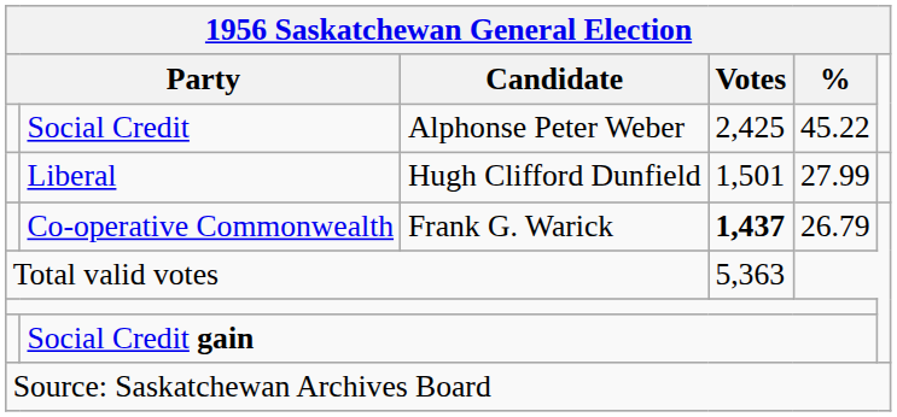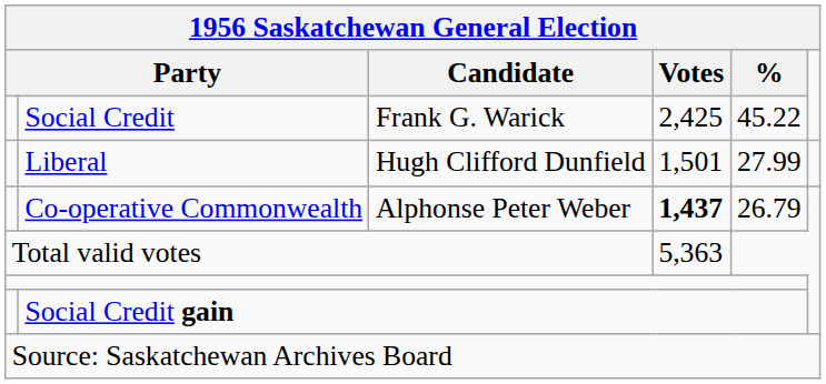 <table class="wikitable mw-collapsible">
 <tr>
 <th colspan="8"><a href='#'>1956 Saskatchewan General Election</a></th>
 </tr>
 <tr>
 <th colspan="2">Party</th>
 <th>Candidate</th>
 <th>Votes</th>
 <th>%</th>
 </tr>
 <tr>
 <td></td>
 <td><a href='#'>Social Credit</a></td>
-<td>Alphonse Peter Weber</td>
+<td>Frank G. Warick</td>
 <td>2,425</td>
 <td>45.22</td>
 </tr>
 <tr>
 <td></td>
 <td><a href='#'>Liberal</a></td>
 <td>Hugh Clifford Dunfield</td>
 <td>1,501</td>
 <td>27.99</td>
 <td></td>
 </tr>
 <tr>
 <td></td>
 <td><a href='#'>Co-operative Commonwealth</a></td>
-<td>Frank G. Warick</td>
+<td>Alphonse Peter Weber</td>
 <td><strong>1,437</strong></td>
 <td>26.79</td>
 </tr>
 <tr>
 <td colspan="3">Total valid votes</td>
 <td>5,363</td>
 </tr>
 <tr>
 <td colspan="5"></td>
 </tr>
 <tr>
 <td></td>
 <td colspan="4"><a href='#'>Social Credit</a> <strong>gain</strong></td>
 </tr>
 <tr>
 <td colspan="6">Source: Saskatchewan Archives Board </td>
 </tr>
 </table>
